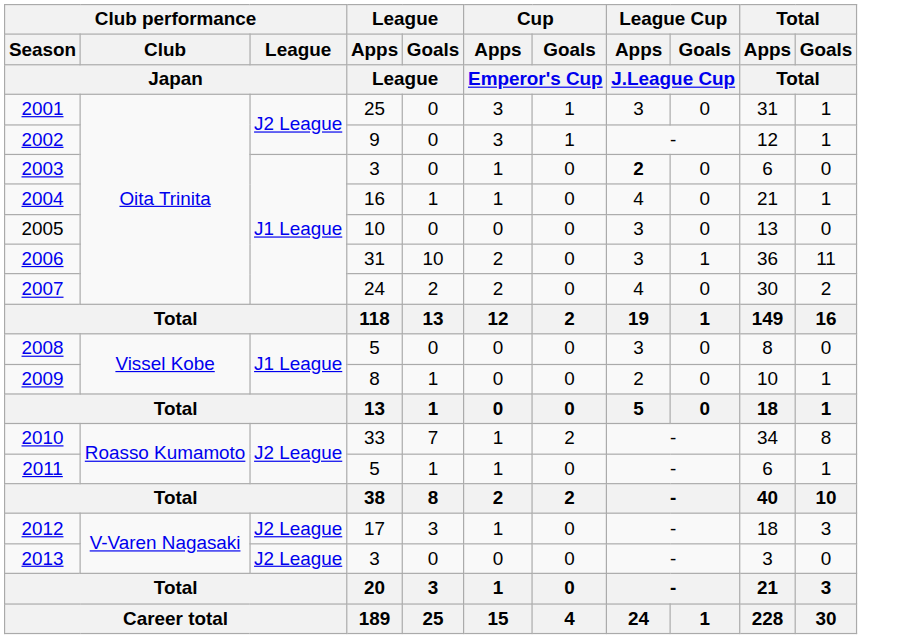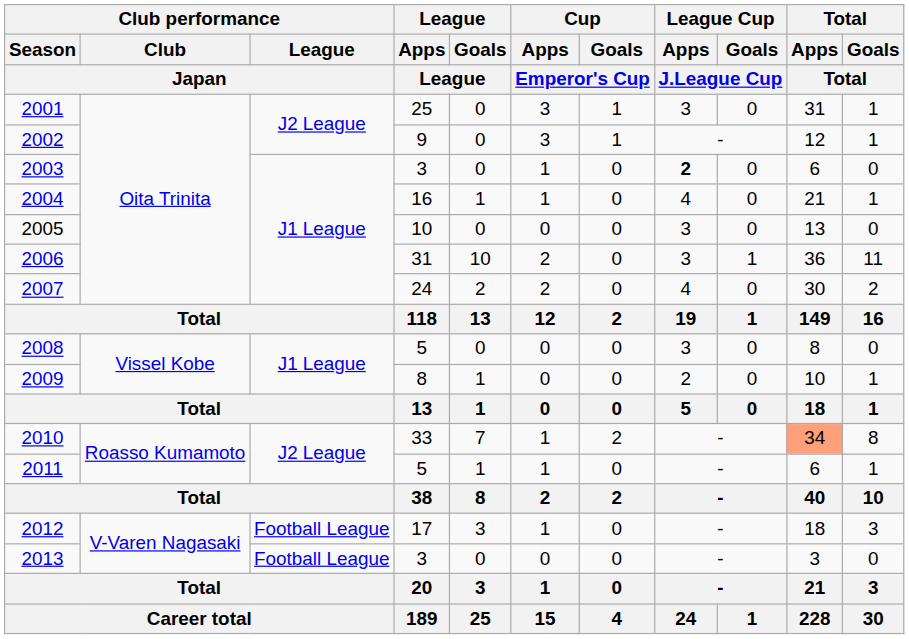 <table class="wikitable" style="text-align:center">
 <tr>
 <th colspan=3>Club performance</th>
 <th colspan=2>League</th>
 <th colspan=2>Cup</th>
 <th colspan=2>League Cup</th>
 <th colspan=2>Total</th>
 </tr>
 <tr>
 <th>Season</th>
 <th>Club</th>
 <th>League</th>
 <th>Apps</th>
 <th>Goals</th>
 <th>Apps</th>
 <th>Goals</th>
 <th>Apps</th>
 <th>Goals</th>
 <th>Apps</th>
 <th>Goals</th>
 </tr>
 <tr>
 <th colspan=3>Japan</th>
 <th colspan=2>League</th>
 <th colspan=2><a href='#'>Emperor's Cup</a></th>
 <th colspan=2><a href='#'>J.League Cup</a></th>
 <th colspan=2>Total</th>
 </tr>
 <tr>
 <td><a href='#'>2001</a></td>
 <td rowspan="7"><a href='#'>Oita Trinita</a></td>
 <td rowspan="2"><a href='#'>J2 League</a></td>
 <td>25</td>
 <td>0</td>
 <td>3</td>
 <td>1</td>
 <td>3</td>
 <td>0</td>
 <td>31</td>
 <td>1</td>
 </tr>
 <tr>
 <td><a href='#'>2002</a></td>
 <td>9</td>
 <td>0</td>
 <td>3</td>
 <td>1</td>
 <td colspan="2">-</td>
 <td>12</td>
 <td>1</td>
 </tr>
 <tr>
 <td><a href='#'>2003</a></td>
 <td rowspan="5"><a href='#'>J1 League</a></td>
 <td>3</td>
 <td>0</td>
 <td>1</td>
 <td>0</td>
 <td><strong>2</strong></td>
 <td>0</td>
 <td>6</td>
 <td>0</td>
 </tr>
 <tr>
 <td><a href='#'>2004</a></td>
 <td>16</td>
 <td>1</td>
 <td>1</td>
 <td>0</td>
 <td>4</td>
 <td>0</td>
 <td>21</td>
 <td>1</td>
 </tr>
 <tr>
 <td>2005</td>
 <td>10</td>
 <td>0</td>
 <td>0</td>
 <td>0</td>
 <td>3</td>
 <td>0</td>
 <td>13</td>
 <td>0</td>
 </tr>
 <tr>
 <td><a href='#'>2006</a></td>
 <td>31</td>
 <td>10</td>
 <td>2</td>
 <td>0</td>
 <td>3</td>
 <td>1</td>
 <td>36</td>
 <td>11</td>
 </tr>
 <tr>
 <td><a href='#'>2007</a></td>
 <td>24</td>
 <td>2</td>
 <td>2</td>
 <td>0</td>
 <td>4</td>
 <td>0</td>
 <td>30</td>
 <td>2</td>
 </tr>
 <tr>
 <th colspan="3">Total</th>
 <th>118</th>
 <th>13</th>
 <th>12</th>
 <th>2</th>
 <th>19</th>
 <th>1</th>
 <th>149</th>
 <th>16</th>
 </tr>
 <tr>
 <td><a href='#'>2008</a></td>
 <td rowspan="2"><a href='#'>Vissel Kobe</a></td>
 <td rowspan="2"><a href='#'>J1 League</a></td>
 <td>5</td>
 <td>0</td>
 <td>0</td>
 <td>0</td>
 <td>3</td>
 <td>0</td>
 <td>8</td>
 <td>0</td>
 </tr>
 <tr>
 <td><a href='#'>2009</a></td>
 <td>8</td>
 <td>1</td>
 <td>0</td>
 <td>0</td>
 <td>2</td>
 <td>0</td>
 <td>10</td>
 <td>1</td>
 </tr>
 <tr>
 <th colspan="3">Total</th>
 <th>13</th>
 <th>1</th>
 <th>0</th>
 <th>0</th>
 <th>5</th>
 <th>0</th>
 <th>18</th>
 <th>1</th>
 </tr>
 <tr>
 <td><a href='#'>2010</a></td>
 <td rowspan="2"><a href='#'>Roasso Kumamoto</a></td>
 <td rowspan="2"><a href='#'>J2 League</a></td>
 <td>33</td>
 <td>7</td>
 <td>1</td>
 <td>2</td>
 <td colspan="2">-</td>
-<td>34</td>
+<td style="background: lightsalmon;">34</td>
 <td>8</td>
 </tr>
 <tr>
 <td><a href='#'>2011</a></td>
 <td>5</td>
 <td>1</td>
 <td>1</td>
 <td>0</td>
 <td colspan="2">-</td>
 <td>6</td>
 <td>1</td>
 </tr>
 <tr>
 <th colspan="3">Total</th>
 <th>38</th>
 <th>8</th>
 <th>2</th>
 <th>2</th>
 <th colspan="2">-</th>
 <th>40</th>
 <th>10</th>
 </tr>
 <tr>
 <td><a href='#'>2012</a></td>
 <td rowspan="2"><a href='#'>V-Varen Nagasaki</a></td>
-<td><a href='#'>J2 League</a></td>
+<td><a href='#'>Football League</a></td>
 <td>17</td>
 <td>3</td>
 <td>1</td>
 <td>0</td>
 <td colspan="2">-</td>
 <td>18</td>
 <td>3</td>
 </tr>
 <tr>
 <td><a href='#'>2013</a></td>
-<td><a href='#'>J2 League</a></td>
+<td><a href='#'>Football League</a></td>
 <td>3</td>
 <td>0</td>
 <td>0</td>
 <td>0</td>
 <td colspan="2">-</td>
 <td>3</td>
 <td>0</td>
 </tr>
 <tr>
 <th colspan="3">Total</th>
 <th>20</th>
 <th>3</th>
 <th>1</th>
 <th>0</th>
 <th colspan="2">-</th>
 <th>21</th>
 <th>3</th>
 </tr>
 <tr>
 <th colspan=3>Career total</th>
 <th>189</th>
 <th>25</th>
 <th>15</th>
 <th>4</th>
 <th>24</th>
 <th>1</th>
 <th>228</th>
 <th>30</th>
 </tr>
 </table>
